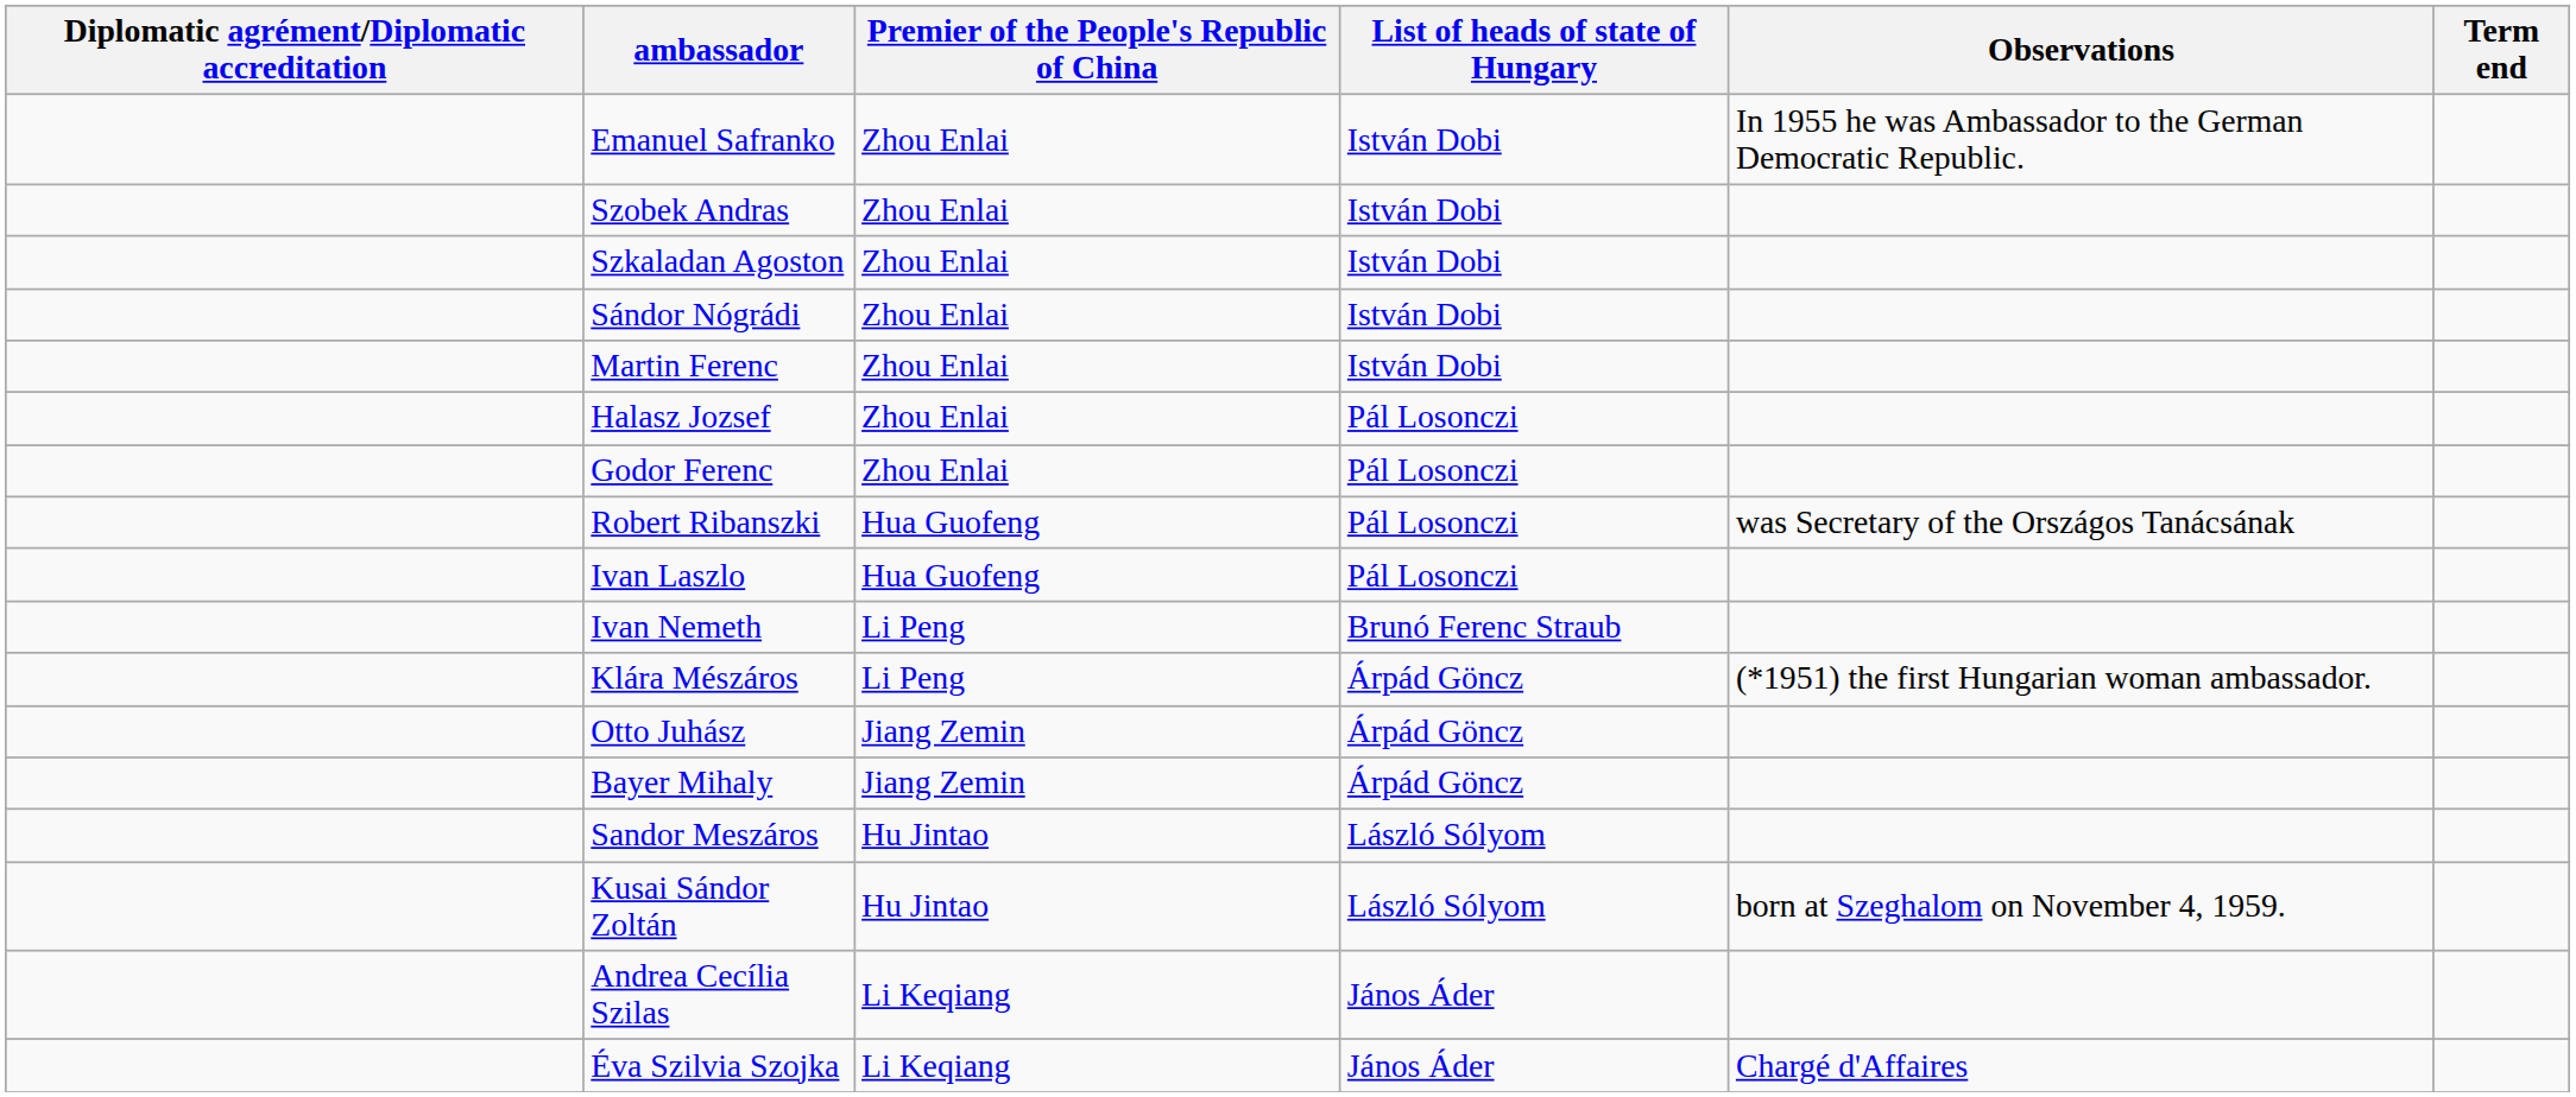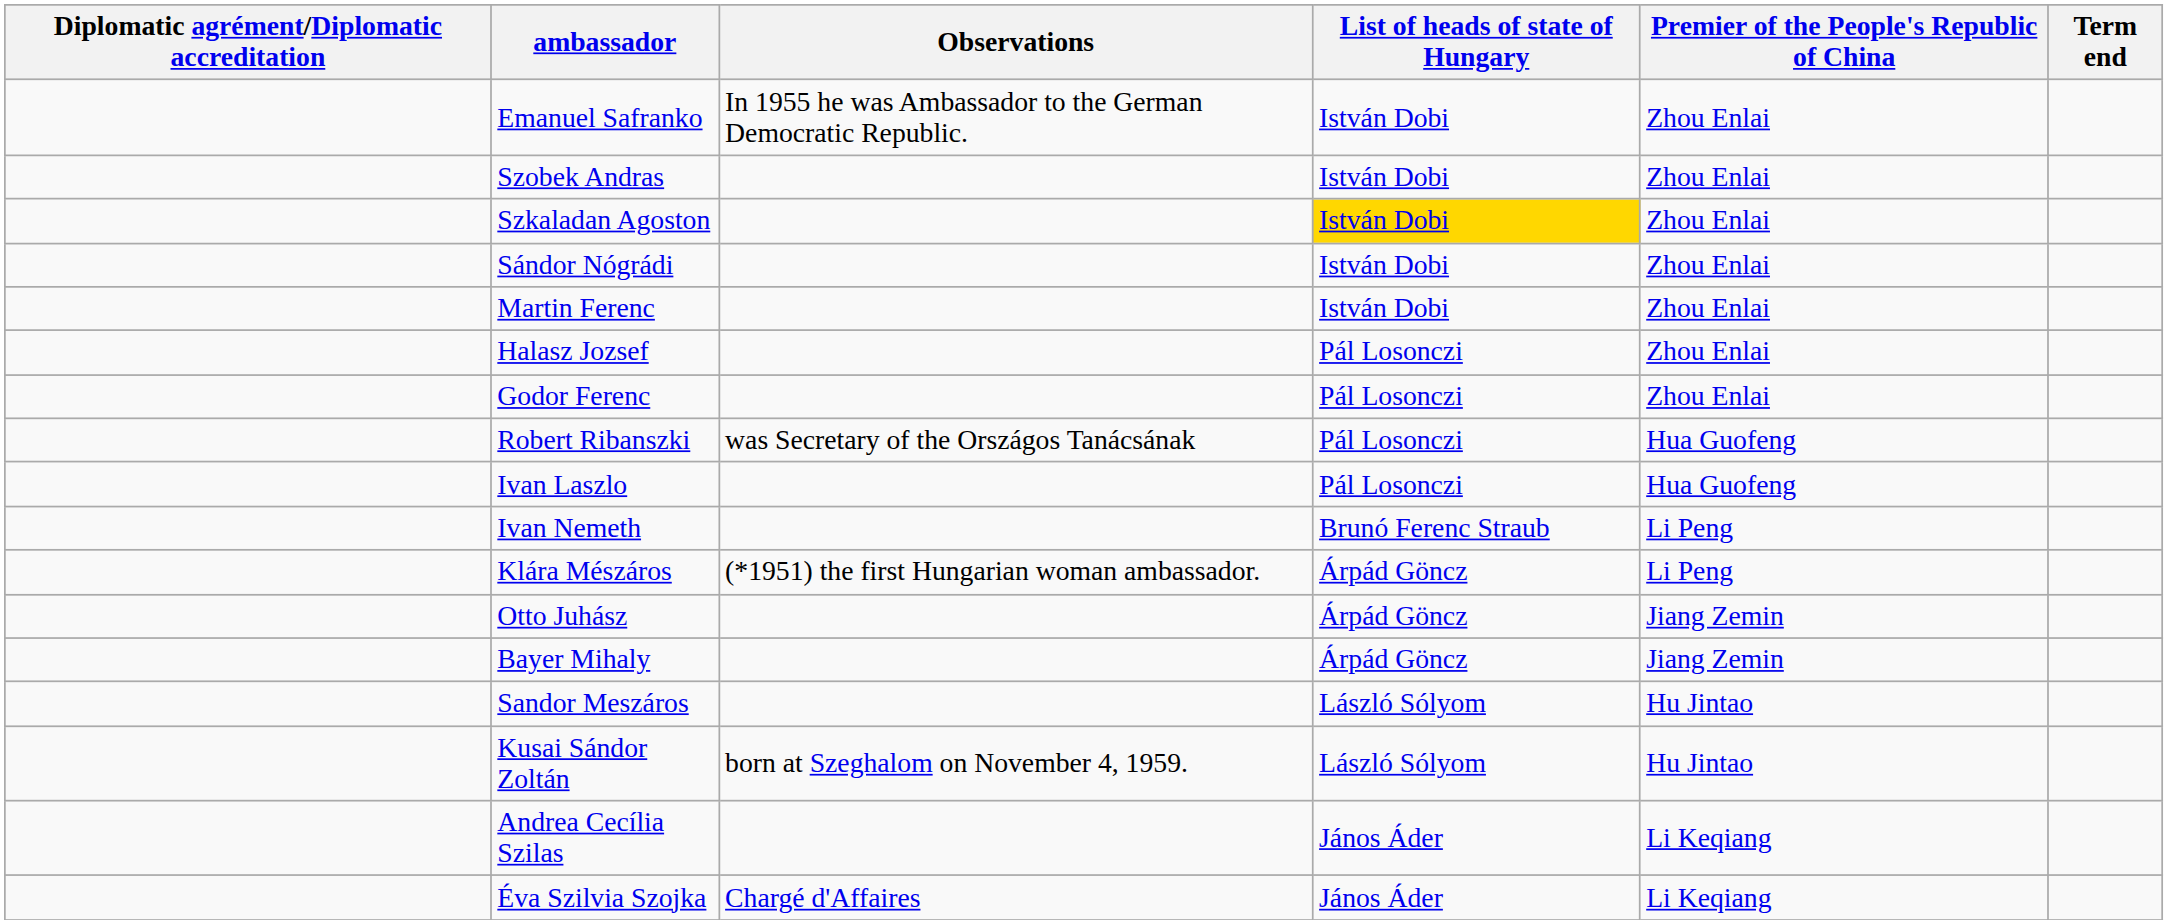 <table class="wikitable sortable">
 <tr>
 <th>Diplomatic <a href='#'>agrément</a>/<a href='#'>Diplomatic accreditation</a></th>
 <th><a href='#'>ambassador</a></th>
+<th>Observations</th>
+<th><a href='#'>List of heads of state of Hungary</a></th>
 <th><a href='#'>Premier of the People's Republic of China</a></th>
-<th><a href='#'>List of heads of state of Hungary</a></th>
-<th>Observations</th>
 <th>Term end</th>
 </tr>
 <tr>
 <td></td>
 <td><a href='#'>Emanuel Safranko</a></td>
+<td>In 1955 he was Ambassador to the German Democratic Republic.</td>
+<td><a href='#'>István Dobi</a></td>
 <td><a href='#'>Zhou Enlai</a></td>
-<td><a href='#'>István Dobi</a></td>
-<td>In 1955 he was Ambassador to the German Democratic Republic.</td>
 <td></td>
 </tr>
 <tr>
 <td></td>
 <td><a href='#'>Szobek Andras</a></td>
+<td></td>
+<td><a href='#'>István Dobi</a></td>
 <td><a href='#'>Zhou Enlai</a></td>
-<td><a href='#'>István Dobi</a></td>
-<td></td>
 <td></td>
 </tr>
 <tr>
 <td></td>
 <td><a href='#'>Szkaladan Agoston</a></td>
+<td></td>
+<td style="background: gold;"><a href='#'>István Dobi</a></td>
 <td><a href='#'>Zhou Enlai</a></td>
-<td><a href='#'>István Dobi</a></td>
-<td></td>
 <td></td>
 </tr>
 <tr>
 <td></td>
 <td><a href='#'>Sándor Nógrádi</a></td>
+<td></td>
+<td><a href='#'>István Dobi</a></td>
 <td><a href='#'>Zhou Enlai</a></td>
-<td><a href='#'>István Dobi</a></td>
-<td></td>
 <td></td>
 </tr>
 <tr>
 <td></td>
 <td><a href='#'>Martin Ferenc</a></td>
+<td></td>
+<td><a href='#'>István Dobi</a></td>
 <td><a href='#'>Zhou Enlai</a></td>
-<td><a href='#'>István Dobi</a></td>
-<td></td>
 <td></td>
 </tr>
 <tr>
 <td></td>
 <td><a href='#'>Halasz Jozsef</a></td>
+<td></td>
+<td><a href='#'>Pál Losonczi</a></td>
 <td><a href='#'>Zhou Enlai</a></td>
-<td><a href='#'>Pál Losonczi</a></td>
-<td></td>
 <td></td>
 </tr>
 <tr>
 <td></td>
 <td><a href='#'>Godor Ferenc</a></td>
+<td></td>
+<td><a href='#'>Pál Losonczi</a></td>
 <td><a href='#'>Zhou Enlai</a></td>
-<td><a href='#'>Pál Losonczi</a></td>
-<td></td>
 <td></td>
 </tr>
 <tr>
 <td></td>
 <td><a href='#'>Robert Ribanszki</a></td>
+<td>was Secretary of the  Országos Tanácsának</td>
+<td><a href='#'>Pál Losonczi</a></td>
 <td><a href='#'>Hua Guofeng</a></td>
-<td><a href='#'>Pál Losonczi</a></td>
-<td>was Secretary of the  Országos Tanácsának</td>
 <td></td>
 </tr>
 <tr>
 <td></td>
 <td><a href='#'>Ivan Laszlo</a></td>
+<td></td>
+<td><a href='#'>Pál Losonczi</a></td>
 <td><a href='#'>Hua Guofeng</a></td>
-<td><a href='#'>Pál Losonczi</a></td>
-<td></td>
 <td></td>
 </tr>
 <tr>
 <td></td>
 <td><a href='#'>Ivan Nemeth</a></td>
+<td></td>
+<td><a href='#'>Brunó Ferenc Straub</a></td>
 <td><a href='#'>Li Peng</a></td>
-<td><a href='#'>Brunó Ferenc Straub</a></td>
-<td></td>
 <td></td>
 </tr>
 <tr>
 <td></td>
 <td><a href='#'>Klára Mészáros</a></td>
+<td>(*1951) the first Hungarian woman ambassador.</td>
+<td><a href='#'>Árpád Göncz</a></td>
 <td><a href='#'>Li Peng</a></td>
-<td><a href='#'>Árpád Göncz</a></td>
-<td>(*1951) the first Hungarian woman ambassador.</td>
 <td></td>
 </tr>
 <tr>
 <td></td>
 <td><a href='#'>Otto Juhász</a></td>
+<td></td>
+<td><a href='#'>Árpád Göncz</a></td>
 <td><a href='#'>Jiang Zemin</a></td>
-<td><a href='#'>Árpád Göncz</a></td>
-<td></td>
 <td></td>
 </tr>
 <tr>
 <td></td>
 <td><a href='#'>Bayer Mihaly</a></td>
+<td></td>
+<td><a href='#'>Árpád Göncz</a></td>
 <td><a href='#'>Jiang Zemin</a></td>
-<td><a href='#'>Árpád Göncz</a></td>
-<td></td>
 <td></td>
 </tr>
 <tr>
 <td></td>
 <td><a href='#'>Sandor Meszáros</a></td>
+<td></td>
+<td><a href='#'>László Sólyom</a></td>
 <td><a href='#'>Hu Jintao</a></td>
-<td><a href='#'>László Sólyom</a></td>
-<td></td>
 <td></td>
 </tr>
 <tr>
 <td></td>
 <td><a href='#'>Kusai Sándor Zoltán</a></td>
+<td>born at <a href='#'>Szeghalom</a> on November 4, 1959.</td>
+<td><a href='#'>László Sólyom</a></td>
 <td><a href='#'>Hu Jintao</a></td>
-<td><a href='#'>László Sólyom</a></td>
-<td>born at <a href='#'>Szeghalom</a> on November 4, 1959.</td>
 <td></td>
 </tr>
 <tr>
 <td></td>
 <td><a href='#'>Andrea Cecília Szilas</a></td>
+<td></td>
+<td><a href='#'>János Áder</a></td>
 <td><a href='#'>Li Keqiang</a></td>
-<td><a href='#'>János Áder</a></td>
-<td></td>
 <td></td>
 </tr>
 <tr>
 <td></td>
 <td><a href='#'>Éva Szilvia Szojka</a></td>
+<td><a href='#'>Chargé d'Affaires</a></td>
+<td><a href='#'>János Áder</a></td>
 <td><a href='#'>Li Keqiang</a></td>
-<td><a href='#'>János Áder</a></td>
-<td><a href='#'>Chargé d'Affaires</a></td>
 <td></td>
 </tr>
 </table>
